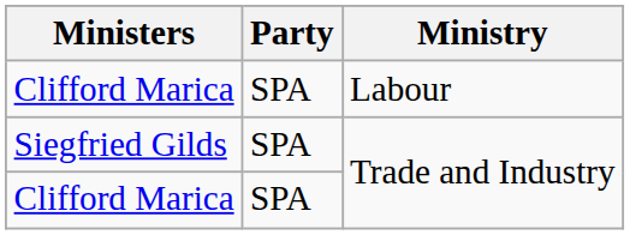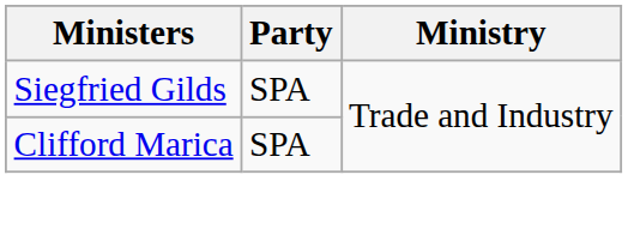 <table class="wikitable">
 <tr>
 <th>Ministers</th>
 <th>Party</th>
 <th>Ministry</th>
-</tr>
-<tr>
-<td><a href='#'>Clifford Marica</a></td>
-<td>SPA</td>
-<td>Labour</td>
 </tr>
 <tr>
 <td><a href='#'>Siegfried Gilds</a></td>
 <td>SPA</td>
 <td rowspan="2">Trade and Industry</td>
 </tr>
 <tr>
 <td><a href='#'>Clifford Marica</a></td>
 <td>SPA</td>
 </tr>
 </table>
